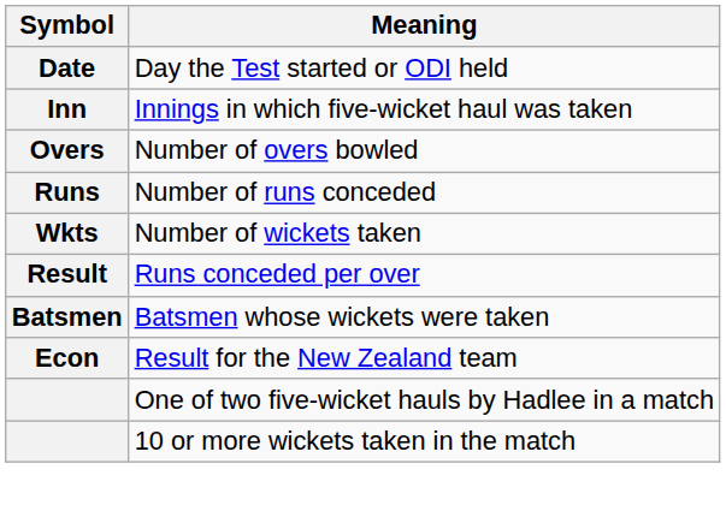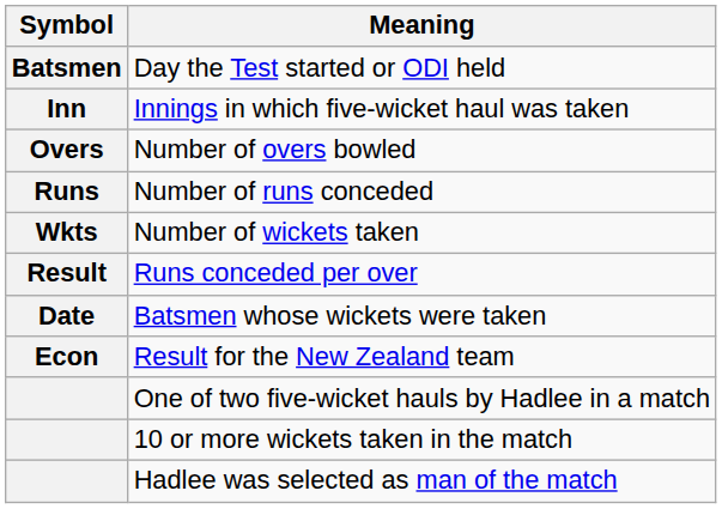 <table class="wikitable">
 <tr>
 <th>Symbol</th>
 <th>Meaning</th>
 </tr>
 <tr>
-<th>Date</th>
+<th>Batsmen</th>
 <td>Day the <a href='#'>Test</a> started or <a href='#'>ODI</a> held</td>
 </tr>
 <tr>
 <th>Inn</th>
 <td><a href='#'>Innings</a> in which five-wicket haul was taken</td>
 </tr>
 <tr>
 <th>Overs</th>
 <td>Number of <a href='#'>overs</a> bowled</td>
 </tr>
 <tr>
 <th>Runs</th>
 <td>Number of <a href='#'>runs</a> conceded</td>
 </tr>
 <tr>
 <th>Wkts</th>
 <td>Number of <a href='#'>wickets</a> taken</td>
 </tr>
 <tr>
 <th>Result</th>
 <td><a href='#'>Runs conceded per over</a></td>
 </tr>
 <tr>
-<th>Batsmen</th>
+<th>Date</th>
 <td><a href='#'>Batsmen</a> whose wickets were taken</td>
 </tr>
 <tr>
 <th>Econ</th>
 <td><a href='#'>Result</a> for the <a href='#'>New Zealand</a> team</td>
 </tr>
 <tr>
 <th></th>
 <td>One of two five-wicket hauls by Hadlee  in a match</td>
 </tr>
 <tr>
 <th></th>
 <td>10 or more wickets taken in the match</td>
 </tr>
+<tr>
+<th></th>
+<td>Hadlee was selected as <a href='#'>man of the match</a></td>
+</tr>
 </table>
